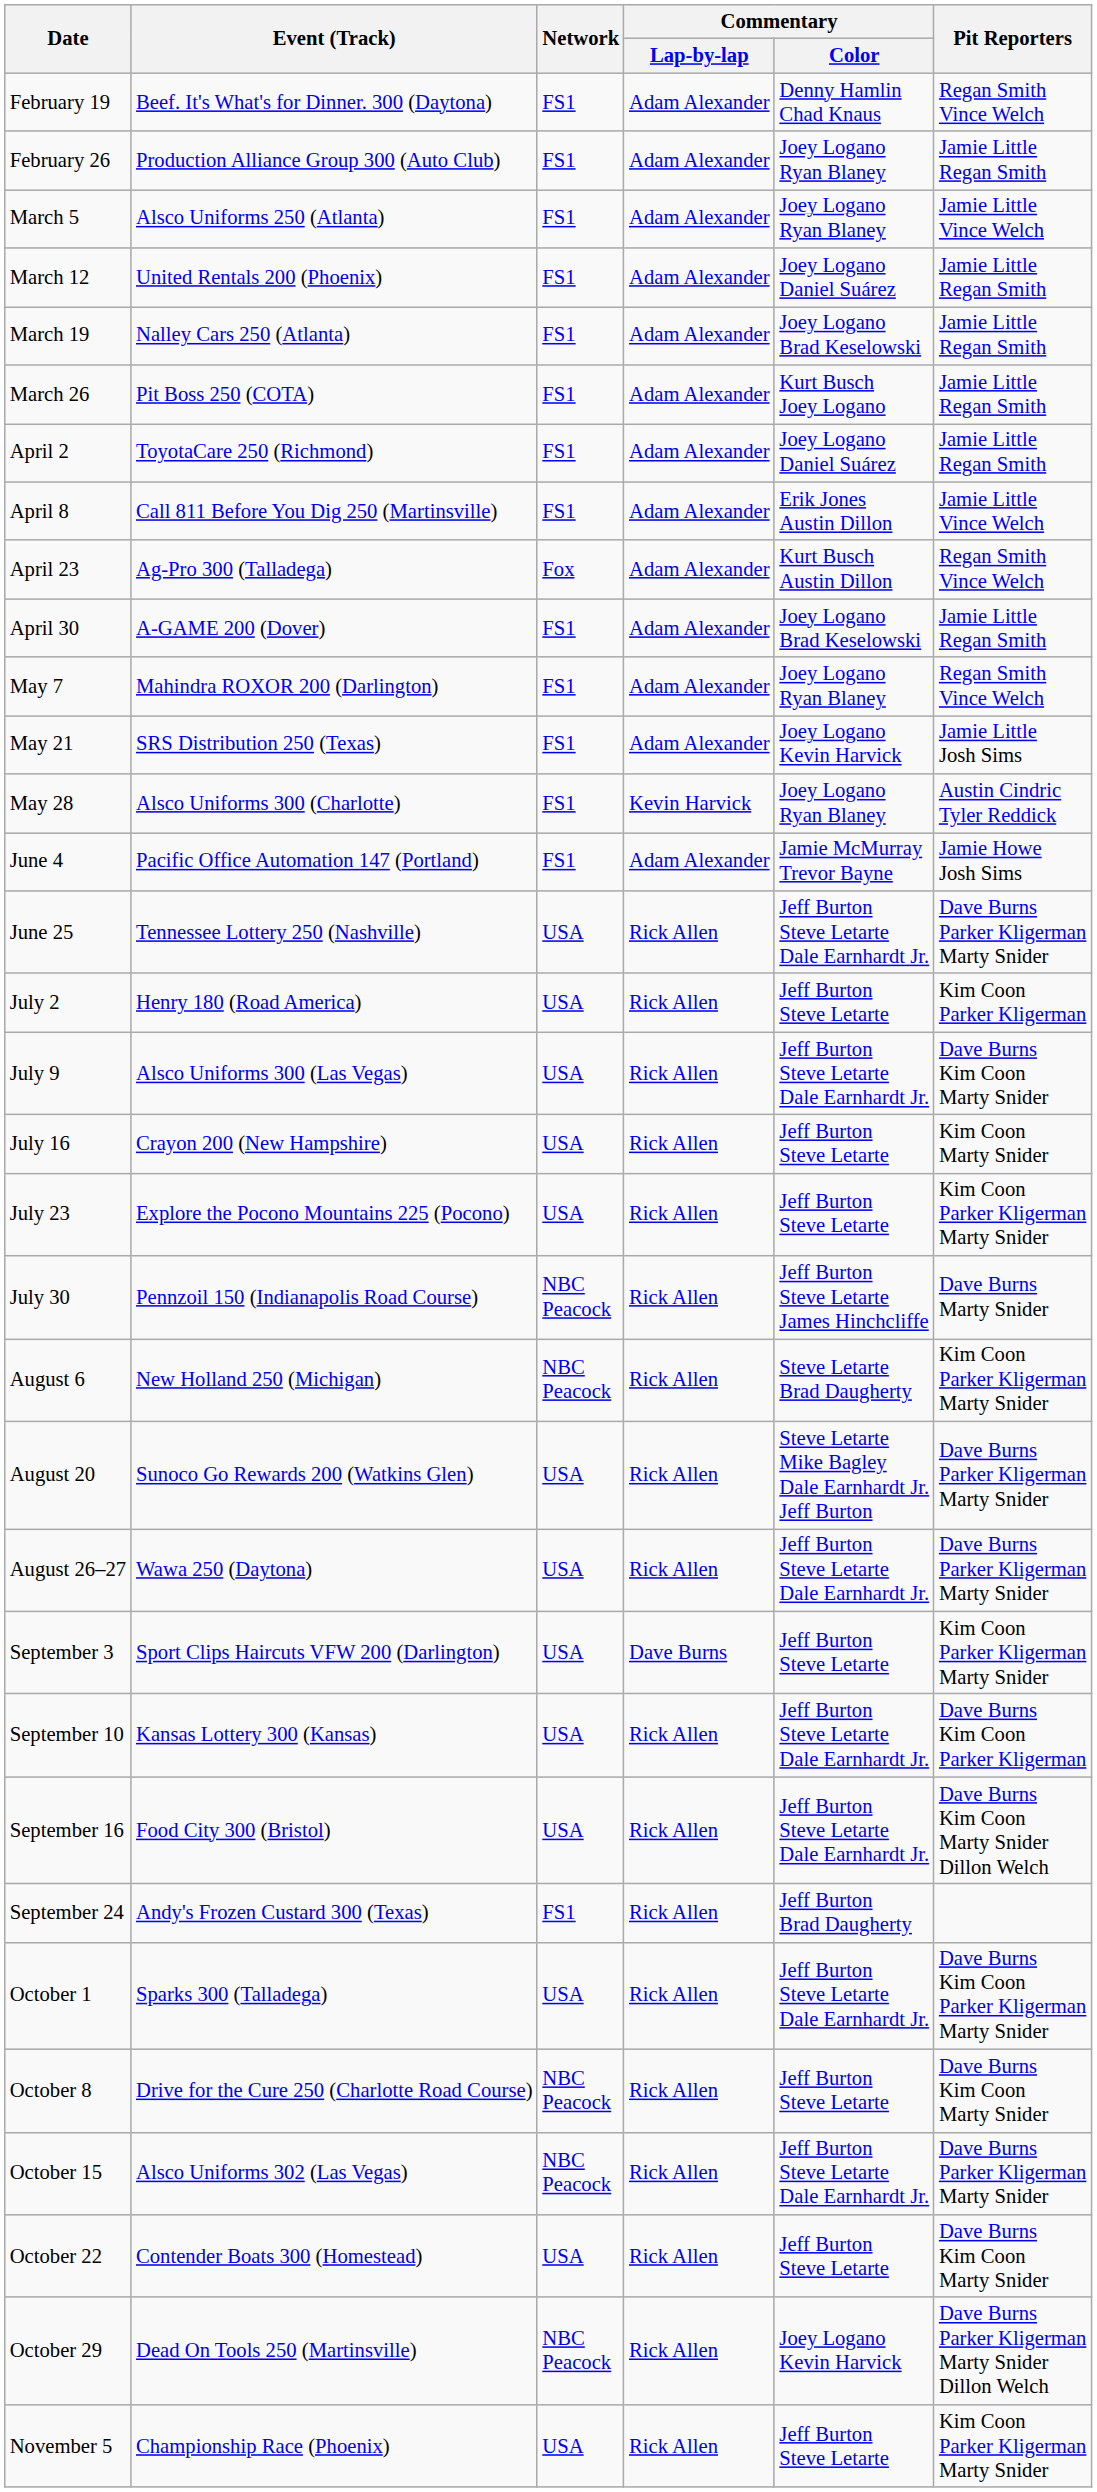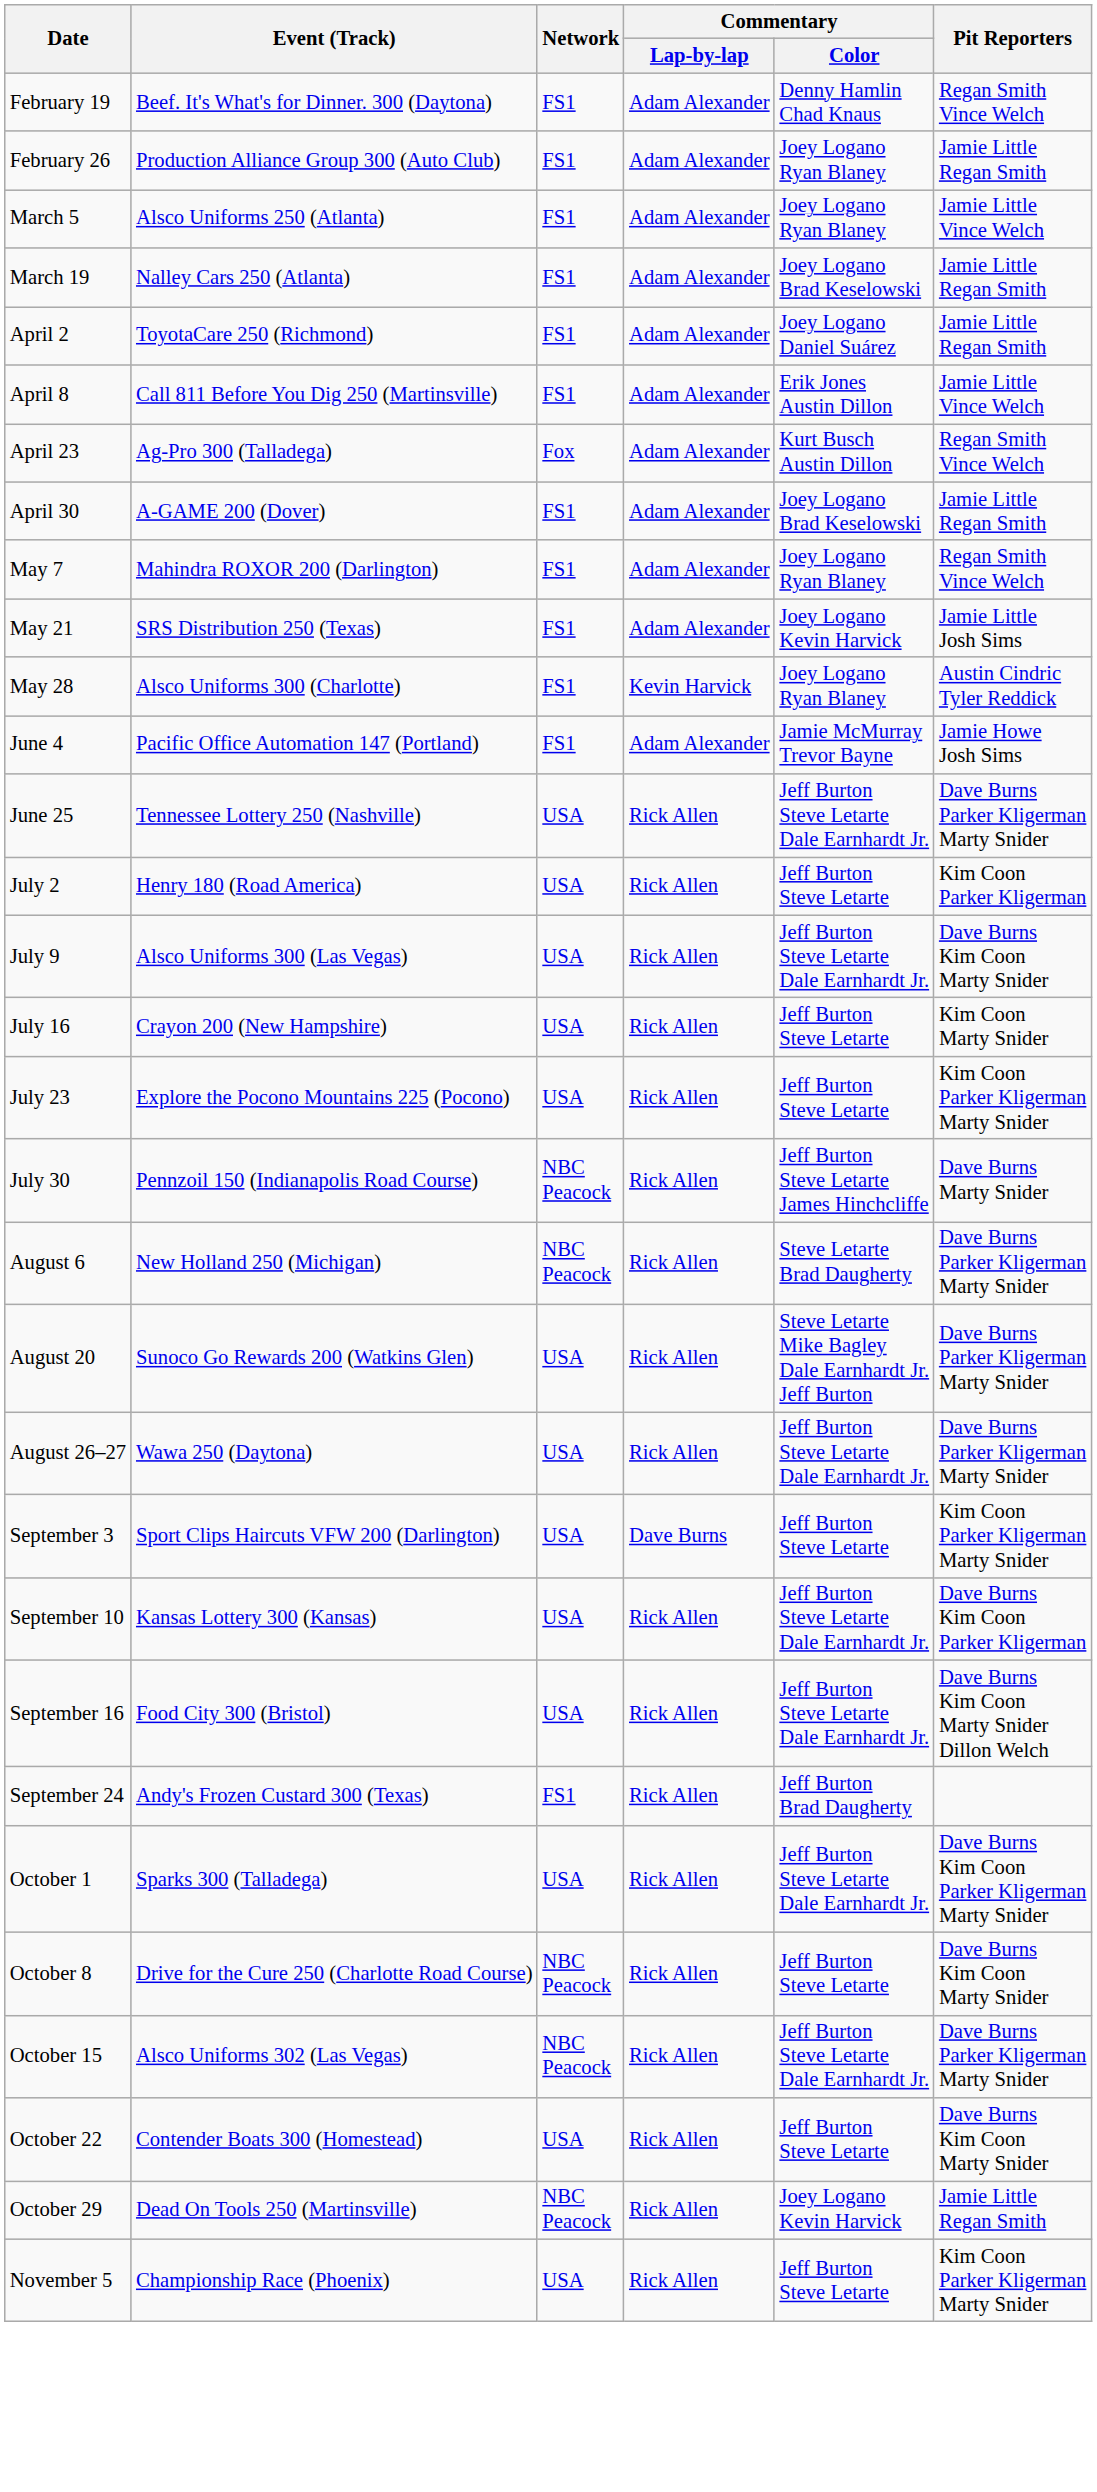 <table class="wikitable" style="font-size: 85%;">
 <tr>
 <th rowspan=2>Date</th>
 <th rowspan=2>Event (Track)</th>
 <th rowspan=2>Network</th>
 <th colspan=2>Commentary</th>
 <th rowspan=2>Pit Reporters</th>
 </tr>
 <tr>
 <th><a href='#'>Lap-by-lap</a></th>
 <th><a href='#'>Color</a></th>
 </tr>
 <tr>
 <td>February 19</td>
 <td><a href='#'>Beef. It's What's for Dinner. 300</a> (<a href='#'>Daytona</a>)</td>
 <td><a href='#'>FS1</a></td>
 <td><a href='#'>Adam Alexander</a></td>
 <td><a href='#'>Denny Hamlin</a><br><a href='#'>Chad Knaus</a></td>
 <td><a href='#'>Regan Smith</a><br><a href='#'>Vince Welch</a></td>
 </tr>
 <tr>
 <td>February 26</td>
 <td><a href='#'>Production Alliance Group 300</a> (<a href='#'>Auto Club</a>)</td>
 <td><a href='#'>FS1</a></td>
 <td><a href='#'>Adam Alexander</a></td>
 <td><a href='#'>Joey Logano</a><br><a href='#'>Ryan Blaney</a></td>
 <td><a href='#'>Jamie Little</a><br><a href='#'>Regan Smith</a></td>
 </tr>
 <tr>
 <td>March 5</td>
 <td><a href='#'>Alsco Uniforms 250</a> (<a href='#'>Atlanta</a>)</td>
 <td><a href='#'>FS1</a></td>
 <td><a href='#'>Adam Alexander</a></td>
 <td><a href='#'>Joey Logano</a><br><a href='#'>Ryan Blaney</a></td>
 <td><a href='#'>Jamie Little</a><br><a href='#'>Vince Welch</a></td>
 </tr>
 <tr>
-<td>March 12</td>
-<td><a href='#'>United Rentals 200</a> (<a href='#'>Phoenix</a>)</td>
-<td><a href='#'>FS1</a></td>
-<td><a href='#'>Adam Alexander</a></td>
-<td><a href='#'>Joey Logano</a><br><a href='#'>Daniel Suárez</a></td>
-<td><a href='#'>Jamie Little</a><br><a href='#'>Regan Smith</a></td>
-</tr>
-<tr>
 <td>March 19</td>
 <td><a href='#'>Nalley Cars 250</a> (<a href='#'>Atlanta</a>)</td>
 <td><a href='#'>FS1</a></td>
 <td><a href='#'>Adam Alexander</a></td>
 <td><a href='#'>Joey Logano</a><br><a href='#'>Brad Keselowski</a></td>
-<td><a href='#'>Jamie Little</a><br><a href='#'>Regan Smith</a></td>
-</tr>
-<tr>
-<td>March 26</td>
-<td><a href='#'>Pit Boss 250</a> (<a href='#'>COTA</a>)</td>
-<td><a href='#'>FS1</a></td>
-<td><a href='#'>Adam Alexander</a></td>
-<td><a href='#'>Kurt Busch</a><br><a href='#'>Joey Logano</a></td>
 <td><a href='#'>Jamie Little</a><br><a href='#'>Regan Smith</a></td>
 </tr>
 <tr>
 <td>April 2</td>
 <td><a href='#'>ToyotaCare 250</a> (<a href='#'>Richmond</a>)</td>
 <td><a href='#'>FS1</a></td>
 <td><a href='#'>Adam Alexander</a></td>
 <td><a href='#'>Joey Logano</a><br><a href='#'>Daniel Suárez</a></td>
 <td><a href='#'>Jamie Little</a><br><a href='#'>Regan Smith</a></td>
 </tr>
 <tr>
 <td>April 8</td>
 <td><a href='#'>Call 811 Before You Dig 250</a> (<a href='#'>Martinsville</a>)</td>
 <td><a href='#'>FS1</a></td>
 <td><a href='#'>Adam Alexander</a></td>
 <td><a href='#'>Erik Jones</a><br><a href='#'>Austin Dillon</a></td>
 <td><a href='#'>Jamie Little</a><br><a href='#'>Vince Welch</a></td>
 </tr>
 <tr>
 <td>April 23</td>
 <td><a href='#'>Ag-Pro 300</a> (<a href='#'>Talladega</a>)</td>
 <td><a href='#'>Fox</a></td>
 <td><a href='#'>Adam Alexander</a></td>
 <td><a href='#'>Kurt Busch</a><br><a href='#'>Austin Dillon</a></td>
 <td><a href='#'>Regan Smith</a><br><a href='#'>Vince Welch</a></td>
 </tr>
 <tr>
 <td>April 30</td>
 <td><a href='#'>A-GAME 200</a> (<a href='#'>Dover</a>)</td>
 <td><a href='#'>FS1</a></td>
 <td><a href='#'>Adam Alexander</a></td>
 <td><a href='#'>Joey Logano</a><br><a href='#'>Brad Keselowski</a></td>
 <td><a href='#'>Jamie Little</a><br><a href='#'>Regan Smith</a></td>
 </tr>
 <tr>
 <td>May 7</td>
 <td><a href='#'>Mahindra ROXOR 200</a> (<a href='#'>Darlington</a>)</td>
 <td><a href='#'>FS1</a></td>
 <td><a href='#'>Adam Alexander</a></td>
 <td><a href='#'>Joey Logano</a><br><a href='#'>Ryan Blaney</a></td>
 <td><a href='#'>Regan Smith</a><br><a href='#'>Vince Welch</a></td>
 </tr>
 <tr>
 <td>May 21</td>
 <td><a href='#'>SRS Distribution 250</a> (<a href='#'>Texas</a>)</td>
 <td><a href='#'>FS1</a></td>
 <td><a href='#'>Adam Alexander</a></td>
 <td><a href='#'>Joey Logano</a><br><a href='#'>Kevin Harvick</a></td>
 <td><a href='#'>Jamie Little</a><br>Josh Sims</td>
 </tr>
 <tr>
 <td>May 28</td>
 <td><a href='#'>Alsco Uniforms 300</a> (<a href='#'>Charlotte</a>)</td>
 <td><a href='#'>FS1</a></td>
 <td><a href='#'>Kevin Harvick</a></td>
 <td><a href='#'>Joey Logano</a><br><a href='#'>Ryan Blaney</a></td>
 <td><a href='#'>Austin Cindric</a><br><a href='#'>Tyler Reddick</a></td>
 </tr>
 <tr>
 <td>June 4</td>
 <td><a href='#'>Pacific Office Automation 147</a> (<a href='#'>Portland</a>)</td>
 <td><a href='#'>FS1</a></td>
 <td><a href='#'>Adam Alexander</a></td>
 <td><a href='#'>Jamie McMurray</a><br><a href='#'>Trevor Bayne</a></td>
 <td><a href='#'>Jamie Howe</a><br>Josh Sims</td>
 </tr>
 <tr>
 <td>June 25</td>
 <td><a href='#'>Tennessee Lottery 250</a> (<a href='#'>Nashville</a>)</td>
 <td><a href='#'>USA</a></td>
 <td><a href='#'>Rick Allen</a></td>
 <td><a href='#'>Jeff Burton</a><br><a href='#'>Steve Letarte</a><br><a href='#'>Dale Earnhardt Jr.</a></td>
 <td><a href='#'>Dave Burns</a><br><a href='#'>Parker Kligerman</a><br>Marty Snider</td>
 </tr>
 <tr>
 <td>July 2</td>
 <td><a href='#'>Henry 180</a> (<a href='#'>Road America</a>)</td>
 <td><a href='#'>USA</a></td>
 <td><a href='#'>Rick Allen</a></td>
 <td><a href='#'>Jeff Burton</a><br><a href='#'>Steve Letarte</a></td>
 <td>Kim Coon<br><a href='#'>Parker Kligerman</a></td>
 </tr>
 <tr>
 <td>July 9</td>
 <td><a href='#'>Alsco Uniforms 300</a> (<a href='#'>Las Vegas</a>)</td>
 <td><a href='#'>USA</a></td>
 <td><a href='#'>Rick Allen</a></td>
 <td><a href='#'>Jeff Burton</a><br><a href='#'>Steve Letarte</a><br><a href='#'>Dale Earnhardt Jr.</a></td>
 <td><a href='#'>Dave Burns</a><br>Kim Coon<br>Marty Snider</td>
 </tr>
 <tr>
 <td>July 16</td>
 <td><a href='#'>Crayon 200</a> (<a href='#'>New Hampshire</a>)</td>
 <td><a href='#'>USA</a></td>
 <td><a href='#'>Rick Allen</a></td>
 <td><a href='#'>Jeff Burton</a><br><a href='#'>Steve Letarte</a></td>
 <td>Kim Coon<br>Marty Snider</td>
 </tr>
 <tr>
 <td>July 23</td>
 <td><a href='#'>Explore the Pocono Mountains 225</a> (<a href='#'>Pocono</a>)</td>
 <td><a href='#'>USA</a></td>
 <td><a href='#'>Rick Allen</a></td>
 <td><a href='#'>Jeff Burton</a><br><a href='#'>Steve Letarte</a></td>
 <td>Kim Coon<br><a href='#'>Parker Kligerman</a><br>Marty Snider</td>
 </tr>
 <tr>
 <td>July 30</td>
 <td><a href='#'>Pennzoil 150</a> (<a href='#'>Indianapolis Road Course</a>)</td>
 <td><a href='#'>NBC</a><br><a href='#'>Peacock</a></td>
 <td><a href='#'>Rick Allen</a></td>
 <td><a href='#'>Jeff Burton</a><br><a href='#'>Steve Letarte</a><br><a href='#'>James Hinchcliffe</a></td>
 <td><a href='#'>Dave Burns</a><br>Marty Snider</td>
 </tr>
 <tr>
 <td>August 6</td>
 <td><a href='#'>New Holland 250</a> (<a href='#'>Michigan</a>)</td>
 <td><a href='#'>NBC</a><br><a href='#'>Peacock</a></td>
 <td><a href='#'>Rick Allen</a></td>
 <td><a href='#'>Steve Letarte</a><br><a href='#'>Brad Daugherty</a></td>
-<td>Kim Coon<br><a href='#'>Parker Kligerman</a><br>Marty Snider</td>
+<td><a href='#'>Dave Burns</a><br><a href='#'>Parker Kligerman</a><br>Marty Snider</td>
 </tr>
 <tr>
 <td>August 20</td>
 <td><a href='#'>Sunoco Go Rewards 200</a> (<a href='#'>Watkins Glen</a>)</td>
 <td><a href='#'>USA</a></td>
 <td><a href='#'>Rick Allen</a></td>
 <td><a href='#'>Steve Letarte</a><br><a href='#'>Mike Bagley</a><br><a href='#'>Dale Earnhardt Jr.</a><br><a href='#'>Jeff Burton</a></td>
 <td><a href='#'>Dave Burns</a><br><a href='#'>Parker Kligerman</a><br>Marty Snider</td>
 </tr>
 <tr>
 <td>August 26–27</td>
 <td><a href='#'>Wawa 250</a> (<a href='#'>Daytona</a>)</td>
 <td><a href='#'>USA</a></td>
 <td><a href='#'>Rick Allen</a></td>
 <td><a href='#'>Jeff Burton</a><br><a href='#'>Steve Letarte</a><br><a href='#'>Dale Earnhardt Jr.</a></td>
 <td><a href='#'>Dave Burns</a><br><a href='#'>Parker Kligerman</a><br>Marty Snider</td>
 </tr>
 <tr>
 <td>September 3</td>
 <td><a href='#'>Sport Clips Haircuts VFW 200</a> (<a href='#'>Darlington</a>)</td>
 <td><a href='#'>USA</a></td>
 <td><a href='#'>Dave Burns</a></td>
 <td><a href='#'>Jeff Burton</a><br><a href='#'>Steve Letarte</a></td>
 <td>Kim Coon<br><a href='#'>Parker Kligerman</a><br>Marty Snider</td>
 </tr>
 <tr>
 <td>September 10</td>
 <td><a href='#'>Kansas Lottery 300</a> (<a href='#'>Kansas</a>)</td>
 <td><a href='#'>USA</a></td>
 <td><a href='#'>Rick Allen</a></td>
 <td><a href='#'>Jeff Burton</a><br><a href='#'>Steve Letarte</a><br><a href='#'>Dale Earnhardt Jr.</a></td>
 <td><a href='#'>Dave Burns</a><br>Kim Coon<br><a href='#'>Parker Kligerman</a></td>
 </tr>
 <tr>
 <td>September 16</td>
 <td><a href='#'>Food City 300</a> (<a href='#'>Bristol</a>)</td>
 <td><a href='#'>USA</a></td>
 <td><a href='#'>Rick Allen</a></td>
 <td><a href='#'>Jeff Burton</a><br><a href='#'>Steve Letarte</a><br><a href='#'>Dale Earnhardt Jr.</a></td>
 <td><a href='#'>Dave Burns</a><br>Kim Coon<br>Marty Snider<br>Dillon Welch</td>
 </tr>
 <tr>
 <td>September 24</td>
 <td><a href='#'>Andy's Frozen Custard 300</a> (<a href='#'>Texas</a>)</td>
 <td><a href='#'>FS1</a></td>
 <td><a href='#'>Rick Allen</a></td>
 <td><a href='#'>Jeff Burton</a><br><a href='#'>Brad Daugherty</a></td>
 </tr>
 <tr>
 <td>October 1</td>
 <td><a href='#'>Sparks 300</a> (<a href='#'>Talladega</a>)</td>
 <td><a href='#'>USA</a></td>
 <td><a href='#'>Rick Allen</a></td>
 <td><a href='#'>Jeff Burton</a><br><a href='#'>Steve Letarte</a><br><a href='#'>Dale Earnhardt Jr.</a></td>
 <td><a href='#'>Dave Burns</a><br>Kim Coon<br><a href='#'>Parker Kligerman</a><br>Marty Snider</td>
 </tr>
 <tr>
 <td>October 8</td>
 <td><a href='#'>Drive for the Cure 250</a> (<a href='#'>Charlotte Road Course</a>)</td>
 <td><a href='#'>NBC</a><br><a href='#'>Peacock</a></td>
 <td><a href='#'>Rick Allen</a></td>
 <td><a href='#'>Jeff Burton</a><br><a href='#'>Steve Letarte</a></td>
 <td><a href='#'>Dave Burns</a><br>Kim Coon<br>Marty Snider</td>
 </tr>
 <tr>
 <td>October 15</td>
 <td><a href='#'>Alsco Uniforms 302</a> (<a href='#'>Las Vegas</a>)</td>
 <td><a href='#'>NBC</a><br><a href='#'>Peacock</a></td>
 <td><a href='#'>Rick Allen</a></td>
 <td><a href='#'>Jeff Burton</a><br><a href='#'>Steve Letarte</a><br><a href='#'>Dale Earnhardt Jr.</a></td>
 <td><a href='#'>Dave Burns</a><br><a href='#'>Parker Kligerman</a><br>Marty Snider</td>
 </tr>
 <tr>
 <td>October 22</td>
 <td><a href='#'>Contender Boats 300</a> (<a href='#'>Homestead</a>)</td>
 <td><a href='#'>USA</a></td>
 <td><a href='#'>Rick Allen</a></td>
 <td><a href='#'>Jeff Burton</a><br><a href='#'>Steve Letarte</a></td>
 <td><a href='#'>Dave Burns</a><br>Kim Coon<br>Marty Snider</td>
 </tr>
 <tr>
 <td>October 29</td>
 <td><a href='#'>Dead On Tools 250</a> (<a href='#'>Martinsville</a>)</td>
 <td><a href='#'>NBC</a><br><a href='#'>Peacock</a></td>
 <td><a href='#'>Rick Allen</a></td>
 <td><a href='#'>Joey Logano</a><br><a href='#'>Kevin Harvick</a></td>
-<td><a href='#'>Dave Burns</a><br><a href='#'>Parker Kligerman</a><br>Marty Snider<br>Dillon Welch</td>
+<td><a href='#'>Jamie Little</a><br><a href='#'>Regan Smith</a></td>
 </tr>
 <tr>
 <td>November 5</td>
 <td><a href='#'>Championship Race</a> (<a href='#'>Phoenix</a>)</td>
 <td><a href='#'>USA</a></td>
 <td><a href='#'>Rick Allen</a></td>
 <td><a href='#'>Jeff Burton</a><br><a href='#'>Steve Letarte</a></td>
 <td>Kim Coon<br><a href='#'>Parker Kligerman</a><br>Marty Snider</td>
 </tr>
 </table>
